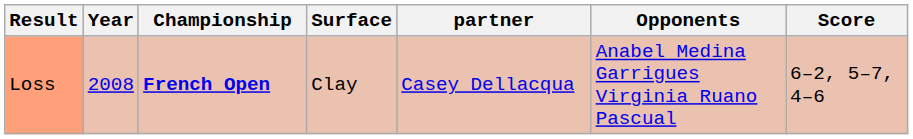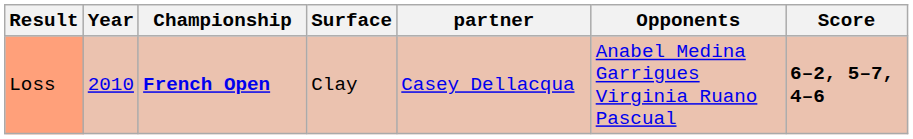 <table class="sortable wikitable">
 <tr>
 <th style="width:40px">Result</th>
 <th style="width:30px">Year</th>
 <th style="width:120px">Championship</th>
 <th style="width:50px">Surface</th>
 <th style="width:175px">partner</th>
 <th style="width:175px">Opponents</th>
 <th style="width:110px"  class="unsortable">Score</th>
 </tr>
 <tr bgcolor=EBC2AF>
 <td style="background:#ffa07a;">Loss</td>
-<td><a href='#'>2008</a></td>
+<td><a href='#'>2010</a></td>
 <td><strong><a href='#'>French Open</a></strong></td>
 <td>Clay</td>
 <td> <a href='#'>Casey Dellacqua</a></td>
 <td> <a href='#'>Anabel Medina Garrigues</a><br> <a href='#'>Virginia Ruano Pascual</a></td>
-<td>6–2, 5–7, 4–6</td>
+<td><strong>6–2, 5–7, 4–6</strong></td>
 </tr>
 </table>
